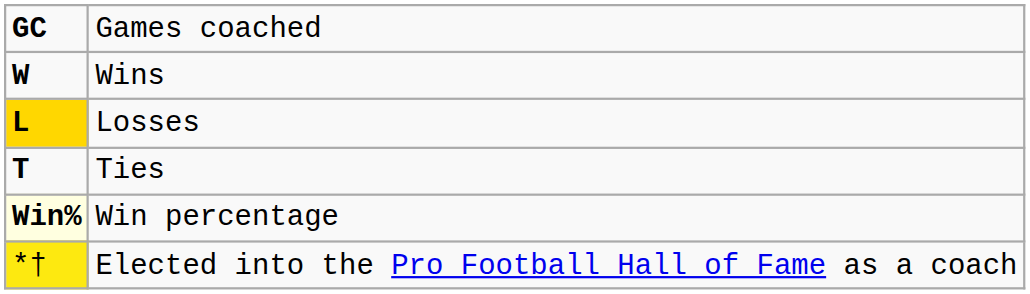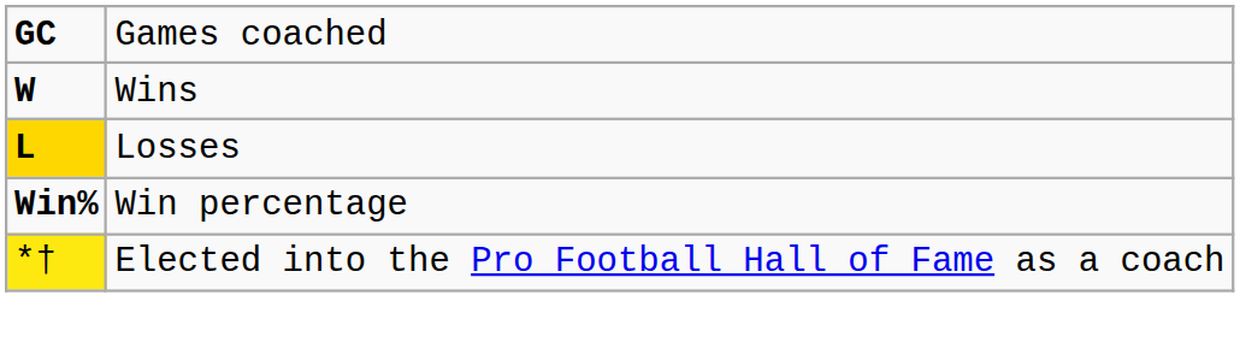 <table class="wikitable">
 <tr>
 <td><strong>GC</strong></td>
 <td>Games coached</td>
 </tr>
 <tr>
 <td><strong>W</strong></td>
 <td>Wins</td>
 </tr>
 <tr>
 <td style="background: gold;"><strong>L</strong></td>
 <td>Losses</td>
 </tr>
 <tr>
-<td><strong>T</strong></td>
-<td>Ties</td>
-</tr>
-<tr>
-<td style="background: lightyellow;"><strong>Win%</strong></td>
+<td><strong>Win%</strong></td>
 <td>Win percentage</td>
 </tr>
 <tr>
 <td style="background-color:#FDE910">*†</td>
 <td>Elected into the <a href='#'>Pro Football Hall of Fame</a> as a coach</td>
 </tr>
 </table>
